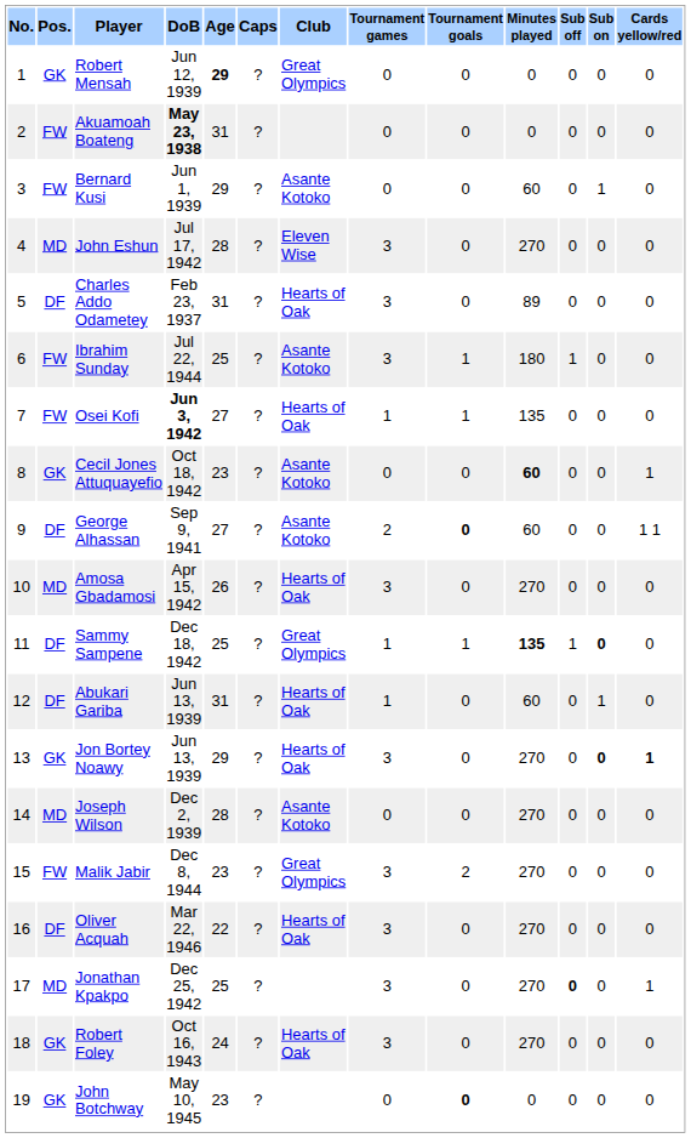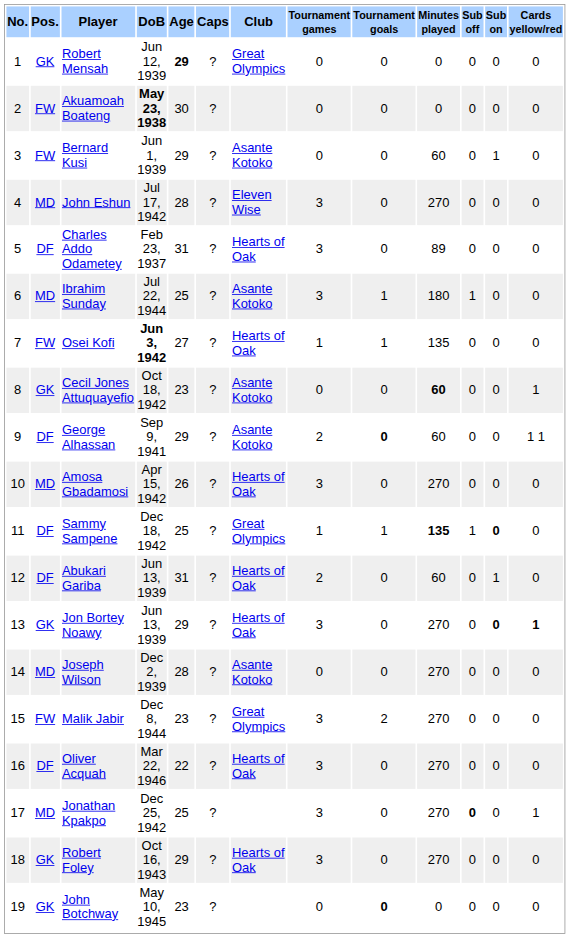 <table border="0" width="100%" style="border: 1px solid #999; background-color:#FFFFFF; text-align:center">
 <tr align="center" bgcolor="#AAD0FF">
 <th width=4%>No.</th>
 <th width=4%>Pos.</th>
 <th width=23%>Player</th>
 <th width=12%>DoB</th>
 <th width=4%>Age</th>
 <th width=4%>Caps</th>
 <th width=21%>Club</th>
 <th width=6%><small>Tournament<br>games</small></th>
 <th width=6%><small>Tournament<br>goals</small></th>
 <th width=4%><small>Minutes<br>played</small></th>
 <th width=4%><small>Sub off</small></th>
 <th width=4%><small>Sub on</small></th>
 <th width=4%><small>Cards<br>yellow/red</small></th>
 </tr>
 <tr>
 <td>1</td>
 <td><a href='#'>GK</a></td>
 <td align="left"><a href='#'>Robert Mensah</a></td>
 <td>Jun 12, 1939</td>
 <td><strong>29</strong></td>
 <td>?</td>
 <td align="left"> <a href='#'>Great Olympics</a></td>
 <td>0</td>
 <td>0</td>
 <td>0</td>
 <td>0</td>
 <td>0</td>
 <td>0</td>
 </tr>
 <tr bgcolor="#EFEFEF">
 <td>2</td>
 <td><a href='#'>FW</a></td>
 <td align="left"><a href='#'>Akuamoah Boateng</a></td>
 <td><strong>May 23, 1938</strong></td>
-<td>31</td>
+<td>30</td>
 <td>?</td>
 <td align="left"></td>
 <td>0</td>
 <td>0</td>
 <td>0</td>
 <td>0</td>
 <td>0</td>
 <td>0</td>
 </tr>
 <tr>
 <td>3</td>
 <td><a href='#'>FW</a></td>
 <td align="left"><a href='#'>Bernard Kusi</a></td>
 <td>Jun 1, 1939</td>
 <td>29</td>
 <td>?</td>
 <td align="left"> <a href='#'>Asante Kotoko</a></td>
 <td>0</td>
 <td>0</td>
 <td>60</td>
 <td>0</td>
 <td>1</td>
 <td>0</td>
 </tr>
 <tr bgcolor="#EFEFEF">
 <td>4</td>
 <td><a href='#'>MD</a></td>
 <td align="left"><a href='#'>John Eshun</a></td>
 <td>Jul 17, 1942</td>
 <td>28</td>
 <td>?</td>
 <td align="left"> <a href='#'>Eleven Wise</a></td>
 <td>3</td>
 <td>0</td>
 <td>270</td>
 <td>0</td>
 <td>0</td>
 <td>0</td>
 </tr>
 <tr>
 <td>5</td>
 <td><a href='#'>DF</a></td>
 <td align="left"><a href='#'>Charles Addo Odametey</a></td>
 <td>Feb 23, 1937</td>
 <td>31</td>
 <td>?</td>
 <td align="left"> <a href='#'>Hearts of Oak</a></td>
 <td>3</td>
 <td>0</td>
 <td>89</td>
 <td>0</td>
 <td>0</td>
 <td>0</td>
 </tr>
 <tr bgcolor="#EFEFEF">
 <td>6</td>
-<td><a href='#'>FW</a></td>
+<td><a href='#'>MD</a></td>
 <td align="left"><a href='#'>Ibrahim Sunday</a></td>
 <td>Jul 22, 1944</td>
 <td>25</td>
 <td>?</td>
 <td align="left"> <a href='#'>Asante Kotoko</a></td>
 <td>3</td>
 <td>1</td>
 <td>180</td>
 <td>1</td>
 <td>0</td>
 <td>0</td>
 </tr>
 <tr>
 <td>7</td>
 <td><a href='#'>FW</a></td>
 <td align="left"><a href='#'>Osei Kofi</a></td>
 <td><strong>Jun 3, 1942</strong></td>
 <td>27</td>
 <td>?</td>
 <td align="left"> <a href='#'>Hearts of Oak</a></td>
 <td>1</td>
 <td>1</td>
 <td>135</td>
 <td>0</td>
 <td>0</td>
 <td>0</td>
 </tr>
 <tr bgcolor="#EFEFEF">
 <td>8</td>
 <td><a href='#'>GK</a></td>
 <td align="left"><a href='#'>Cecil Jones Attuquayefio</a></td>
 <td>Oct 18, 1942</td>
 <td>23</td>
 <td>?</td>
 <td align="left"> <a href='#'>Asante Kotoko</a></td>
 <td>0</td>
 <td>0</td>
 <td><strong>60</strong></td>
 <td>0</td>
 <td>0</td>
 <td>1</td>
 </tr>
 <tr>
 <td>9</td>
 <td><a href='#'>DF</a></td>
 <td align="left"><a href='#'>George Alhassan</a></td>
 <td>Sep 9, 1941</td>
-<td>27</td>
+<td>29</td>
 <td>?</td>
 <td align="left"> <a href='#'>Asante Kotoko</a></td>
 <td>2</td>
 <td><strong>0</strong></td>
 <td>60</td>
 <td>0</td>
 <td>0</td>
 <td>1 1</td>
 </tr>
 <tr bgcolor="#EFEFEF">
 <td>10</td>
 <td><a href='#'>MD</a></td>
 <td align="left"><a href='#'>Amosa Gbadamosi</a></td>
 <td>Apr 15, 1942</td>
 <td>26</td>
 <td>?</td>
 <td align="left"> <a href='#'>Hearts of Oak</a></td>
 <td>3</td>
 <td>0</td>
 <td>270</td>
 <td>0</td>
 <td>0</td>
 <td>0</td>
 </tr>
 <tr>
 <td>11</td>
 <td><a href='#'>DF</a></td>
 <td align="left"><a href='#'>Sammy Sampene</a></td>
 <td>Dec 18, 1942</td>
 <td>25</td>
 <td>?</td>
 <td align="left"> <a href='#'>Great Olympics</a></td>
 <td>1</td>
 <td>1</td>
 <td><strong>135</strong></td>
 <td>1</td>
 <td><strong>0</strong></td>
 <td>0</td>
 </tr>
 <tr bgcolor="#EFEFEF">
 <td>12</td>
 <td><a href='#'>DF</a></td>
 <td align="left"><a href='#'>Abukari Gariba</a></td>
 <td>Jun 13, 1939</td>
 <td>31</td>
 <td>?</td>
 <td align="left"> <a href='#'>Hearts of Oak</a></td>
-<td>1</td>
+<td>2</td>
 <td>0</td>
 <td>60</td>
 <td>0</td>
 <td>1</td>
 <td>0</td>
 </tr>
 <tr>
 <td>13</td>
 <td><a href='#'>GK</a></td>
 <td align="left"><a href='#'>Jon Bortey Noawy</a></td>
 <td>Jun 13, 1939</td>
 <td>29</td>
 <td>?</td>
 <td align="left"> <a href='#'>Hearts of Oak</a></td>
 <td>3</td>
 <td>0</td>
 <td>270</td>
 <td>0</td>
 <td><strong>0</strong></td>
 <td><strong>1</strong></td>
 </tr>
 <tr bgcolor="#EFEFEF">
 <td>14</td>
 <td><a href='#'>MD</a></td>
 <td align="left"><a href='#'>Joseph Wilson</a></td>
 <td>Dec 2, 1939</td>
 <td>28</td>
 <td>?</td>
 <td align="left"> <a href='#'>Asante Kotoko</a></td>
 <td>0</td>
 <td>0</td>
 <td>270</td>
 <td>0</td>
 <td>0</td>
 <td>0</td>
 </tr>
 <tr>
 <td>15</td>
 <td><a href='#'>FW</a></td>
 <td align="left"><a href='#'>Malik Jabir</a></td>
 <td>Dec 8, 1944</td>
 <td>23</td>
 <td>?</td>
 <td align="left"> <a href='#'>Great Olympics</a></td>
 <td>3</td>
 <td>2</td>
 <td>270</td>
 <td>0</td>
 <td>0</td>
 <td>0</td>
 </tr>
 <tr bgcolor="#EFEFEF">
 <td>16</td>
 <td><a href='#'>DF</a></td>
 <td align="left"><a href='#'>Oliver Acquah</a></td>
 <td>Mar 22, 1946</td>
 <td>22</td>
 <td>?</td>
 <td align="left"> <a href='#'>Hearts of Oak</a></td>
 <td>3</td>
 <td>0</td>
 <td>270</td>
 <td>0</td>
 <td>0</td>
 <td>0</td>
 </tr>
 <tr>
 <td>17</td>
 <td><a href='#'>MD</a></td>
 <td align="left"><a href='#'>Jonathan Kpakpo</a></td>
 <td>Dec 25, 1942</td>
 <td>25</td>
 <td>?</td>
 <td align="left"></td>
 <td>3</td>
 <td>0</td>
 <td>270</td>
 <td><strong>0</strong></td>
 <td>0</td>
 <td>1</td>
 </tr>
 <tr bgcolor="#EFEFEF">
 <td>18</td>
 <td><a href='#'>GK</a></td>
 <td align="left"><a href='#'>Robert Foley</a></td>
 <td>Oct 16, 1943</td>
-<td>24</td>
+<td>29</td>
 <td>?</td>
 <td align="left"> <a href='#'>Hearts of Oak</a></td>
 <td>3</td>
 <td>0</td>
 <td>270</td>
 <td>0</td>
 <td>0</td>
 <td>0</td>
 </tr>
 <tr>
 <td>19</td>
 <td><a href='#'>GK</a></td>
 <td align="left"><a href='#'>John Botchway</a></td>
 <td>May 10, 1945</td>
 <td>23</td>
 <td>?</td>
 <td align="left"></td>
 <td>0</td>
 <td><strong>0</strong></td>
 <td>0</td>
 <td>0</td>
 <td>0</td>
 <td>0</td>
 </tr>
 <tr>
 </tr>
 </table>
